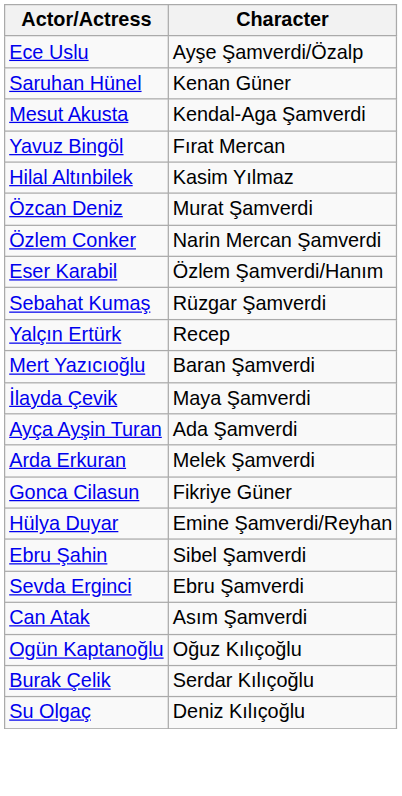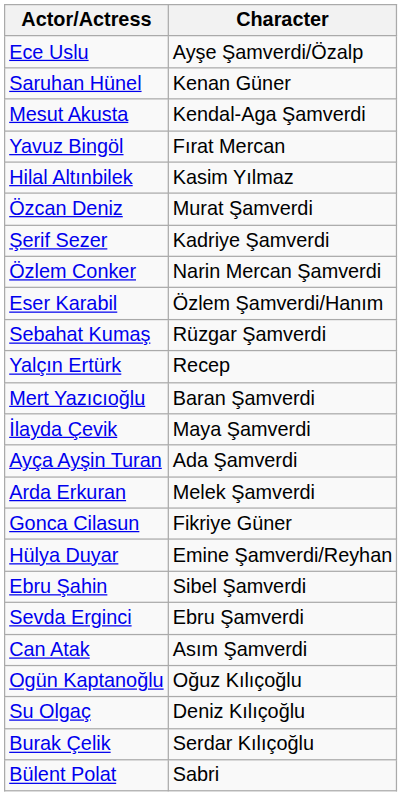 <table class="wikitable">
 <tr>
 <th>Actor/Actress</th>
 <th>Character</th>
 </tr>
 <tr Ahmad Harhash  Kaharman  Karakoyunlu>
 <td><a href='#'>Ece Uslu</a></td>
 <td>Ayşe Şamverdi/Özalp</td>
 </tr>
 <tr>
 <td><a href='#'>Saruhan Hünel</a></td>
 <td>Kenan Güner</td>
 </tr>
 <tr>
 <td><a href='#'>Mesut Akusta</a></td>
 <td>Kendal-Aga Şamverdi</td>
 </tr>
 <tr>
 <td><a href='#'>Yavuz Bingöl</a></td>
 <td>Fırat Mercan</td>
 </tr>
 <tr>
 <td><a href='#'>Hilal Altınbilek</a></td>
 <td>Kasim Yılmaz<br></td>
 </tr>
 <tr>
 <td><a href='#'>Özcan Deniz</a></td>
 <td>Murat Şamverdi</td>
+</tr>
+<tr>
+<td><a href='#'>Şerif Sezer</a></td>
+<td>Kadriye Şamverdi</td>
 </tr>
 <tr>
 <td><a href='#'>Özlem Conker</a></td>
 <td>Narin Mercan Şamverdi</td>
 </tr>
 <tr>
 <td><a href='#'>Eser Karabil</a></td>
 <td>Özlem Şamverdi/Hanım</td>
 </tr>
 <tr>
 <td><a href='#'>Sebahat Kumaş</a></td>
 <td>Rüzgar Şamverdi</td>
 </tr>
 <tr>
 <td><a href='#'>Yalçın Ertürk</a></td>
 <td>Recep</td>
 </tr>
 <tr>
 <td><a href='#'>Mert Yazıcıoğlu</a></td>
 <td>Baran Şamverdi</td>
 </tr>
 <tr>
 <td><a href='#'>İlayda Çevik</a></td>
 <td>Maya Şamverdi</td>
 </tr>
 <tr>
 <td><a href='#'>Ayça Ayşin Turan</a></td>
 <td>Ada Şamverdi</td>
 </tr>
 <tr>
 <td><a href='#'>Arda Erkuran</a></td>
 <td>Melek Şamverdi</td>
 </tr>
 <tr>
 <td><a href='#'>Gonca Cilasun</a></td>
 <td>Fikriye Güner</td>
 </tr>
 <tr>
 <td><a href='#'>Hülya Duyar</a></td>
 <td>Emine Şamverdi/Reyhan</td>
 </tr>
 <tr>
 <td><a href='#'>Ebru Şahin</a></td>
 <td>Sibel Şamverdi</td>
 </tr>
 <tr>
 <td><a href='#'>Sevda Erginci</a></td>
 <td>Ebru Şamverdi</td>
 </tr>
 <tr>
 <td><a href='#'>Can Atak</a></td>
 <td>Asım Şamverdi</td>
 </tr>
 <tr>
 <td><a href='#'>Ogün Kaptanoğlu</a></td>
 <td>Oğuz Kılıçoğlu</td>
 </tr>
 <tr>
+<td><a href='#'>Su Olgaç</a></td>
+<td>Deniz Kılıçoğlu</td>
+</tr>
+<tr>
 <td><a href='#'>Burak Çelik</a></td>
 <td>Serdar Kılıçoğlu</td>
 </tr>
 <tr>
-<td><a href='#'>Su Olgaç</a></td>
-<td>Deniz Kılıçoğlu</td>
+<td><a href='#'>Bülent Polat</a></td>
+<td>Sabri</td>
 </tr>
 </table>
